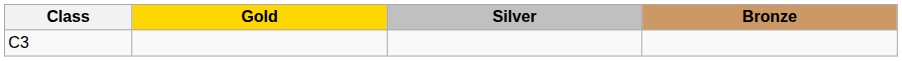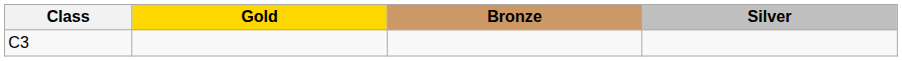 <table class=wikitable style="font-size:100%" width="70%">
 <tr>
 <th rowspan="1" width="10%">Class</th>
 <th rowspan="1" style="background:gold;" width="20%">Gold</th>
+<th colspan="1" style="background:#CC9966;" width="20%">Bronze</th>
 <th colspan="1" style="background:silver;" width="20%">Silver</th>
-<th colspan="1" style="background:#CC9966;" width="20%">Bronze</th>
 </tr>
 <tr>
 <td>C3</td>
 <td></td>
 <td></td>
 <td></td>
 </tr>
 </table>
